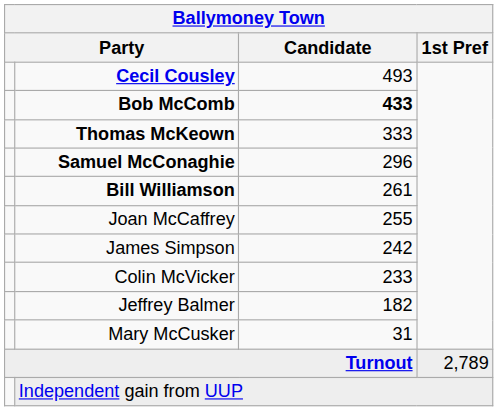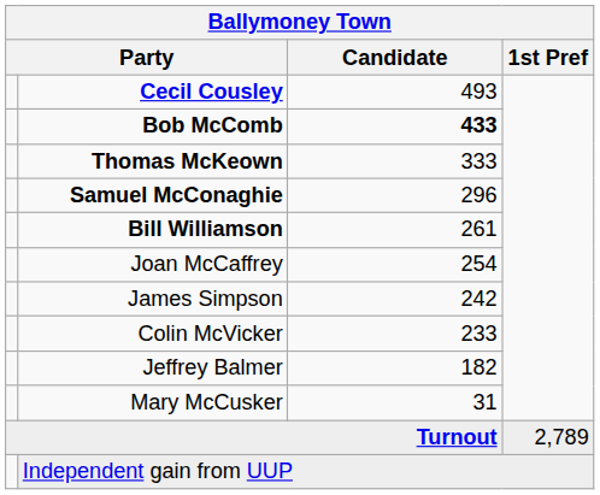 <table class="wikitable">
 <tr>
 <th colspan="4" align="center"><a href='#'>Ballymoney Town</a></th>
 </tr>
 <tr>
 <th colspan="2" align="center" width=200>Party</th>
 <th width=150>Candidate</th>
 <th width=60>1st Pref</th>
 </tr>
 <tr>
 <td></td>
 <td align="right"><strong><a href='#'>Cecil Cousley</a></strong></td>
 <td align="right">493</td>
 </tr>
 <tr>
 <td></td>
 <td align="right"><strong>Bob McComb</strong></td>
 <td align="right"><strong>433</strong></td>
 </tr>
 <tr>
 <td></td>
 <td align="right"><strong>Thomas McKeown</strong></td>
 <td align="right">333</td>
 </tr>
 <tr>
 <td></td>
 <td align="right"><strong>Samuel McConaghie</strong></td>
 <td align="right">296</td>
 </tr>
 <tr>
 <td></td>
 <td align="right"><strong>Bill Williamson</strong></td>
 <td align="right">261</td>
 </tr>
 <tr>
 <td></td>
 <td align="right">Joan McCaffrey</td>
-<td align="right">255</td>
+<td align="right">254</td>
 </tr>
 <tr>
 <td></td>
 <td align="right">James Simpson</td>
 <td align="right">242</td>
 </tr>
 <tr>
 <td></td>
 <td align="right">Colin McVicker</td>
 <td align="right">233</td>
 </tr>
 <tr>
 <td></td>
 <td align="right">Jeffrey Balmer</td>
 <td align="right">182</td>
 </tr>
 <tr>
 <td></td>
 <td align="right">Mary McCusker</td>
 <td align="right">31</td>
 </tr>
 <tr bgcolor="EEEEEE">
 <td colspan=3 align="right"><strong><a href='#'>Turnout</a></strong></td>
 <td align="right">2,789</td>
 </tr>
 <tr>
 <td bgcolor=></td>
 <td colspan=3 bgcolor="EEEEEE"><a href='#'>Independent</a> gain from <a href='#'>UUP</a></td>
 </tr>
 </table>
